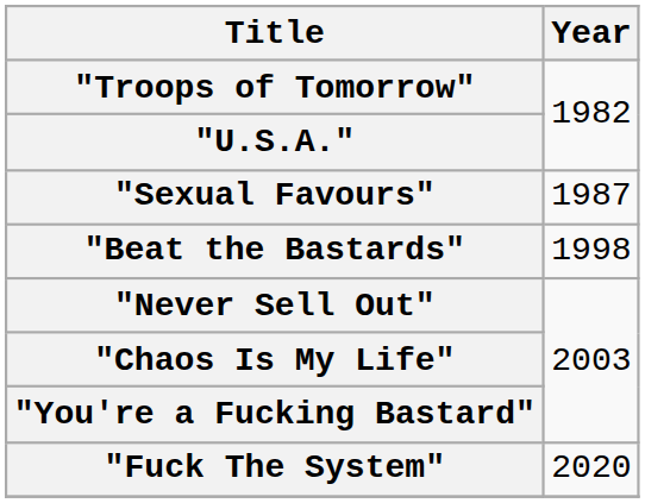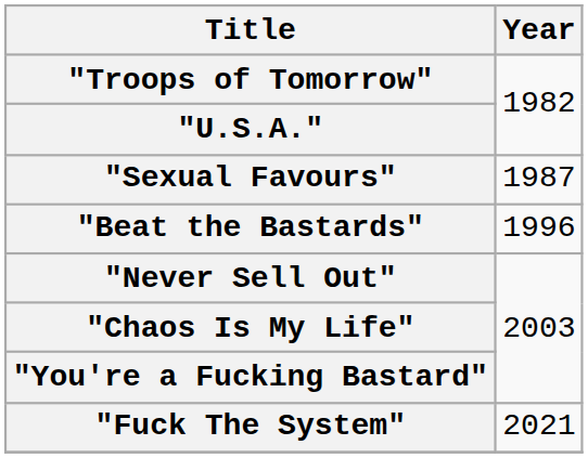 <table class="wikitable plainrowheaders" style="text-align:center;">
 <tr>
 <th scope="col">Title</th>
 <th scope="col">Year</th>
 </tr>
 <tr>
 <th scope="row">"Troops of Tomorrow"</th>
 <td rowspan="2">1982</td>
 </tr>
 <tr>
 <th scope="row">"U.S.A."</th>
 </tr>
 <tr>
 <th scope="row">"Sexual Favours"</th>
 <td>1987</td>
 </tr>
 <tr>
 <th scope="row">"Beat the Bastards"</th>
-<td>1998</td>
+<td>1996</td>
 </tr>
 <tr>
 <th scope="row">"Never Sell Out"</th>
 <td rowspan="3">2003</td>
 </tr>
 <tr>
 <th scope="row">"Chaos Is My Life"</th>
 </tr>
 <tr>
 <th scope="row">"You're a Fucking Bastard"</th>
 </tr>
 <tr>
 <th scope="row">"Fuck The System"</th>
-<td>2020</td>
+<td>2021</td>
 </tr>
 <tr>
 </tr>
 </table>
